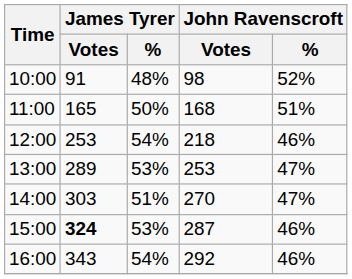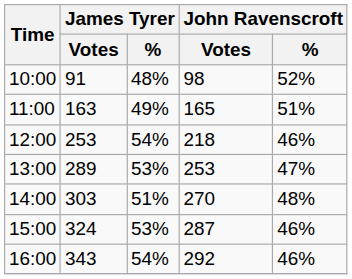 <table class="wikitable">
 <tr>
 <th rowspan="2">Time</th>
 <th colspan="2">James Tyrer</th>
 <th colspan="2">John Ravenscroft</th>
 </tr>
 <tr>
 <th>Votes</th>
 <th>%</th>
 <th>Votes</th>
 <th>%</th>
 </tr>
 <tr>
 <td>10:00</td>
 <td>91</td>
 <td>48%</td>
 <td>98</td>
 <td>52%</td>
 </tr>
 <tr>
 <td>11:00</td>
+<td>163</td>
+<td>49%</td>
 <td>165</td>
-<td>50%</td>
-<td>168</td>
 <td>51%</td>
 </tr>
 <tr>
 <td>12:00</td>
 <td>253</td>
 <td>54%</td>
 <td>218</td>
 <td>46%</td>
 </tr>
 <tr>
 <td>13:00</td>
 <td>289</td>
 <td>53%</td>
 <td>253</td>
 <td>47%</td>
 </tr>
 <tr>
 <td>14:00</td>
 <td>303</td>
 <td>51%</td>
 <td>270</td>
-<td>47%</td>
+<td>48%</td>
 </tr>
 <tr>
 <td>15:00</td>
-<td><strong>324</strong></td>
+<td>324</td>
 <td>53%</td>
 <td>287</td>
 <td>46%</td>
 </tr>
 <tr>
 <td>16:00</td>
 <td>343</td>
 <td>54%</td>
 <td>292</td>
 <td>46%</td>
 </tr>
 <tr>
 </tr>
 </table>
